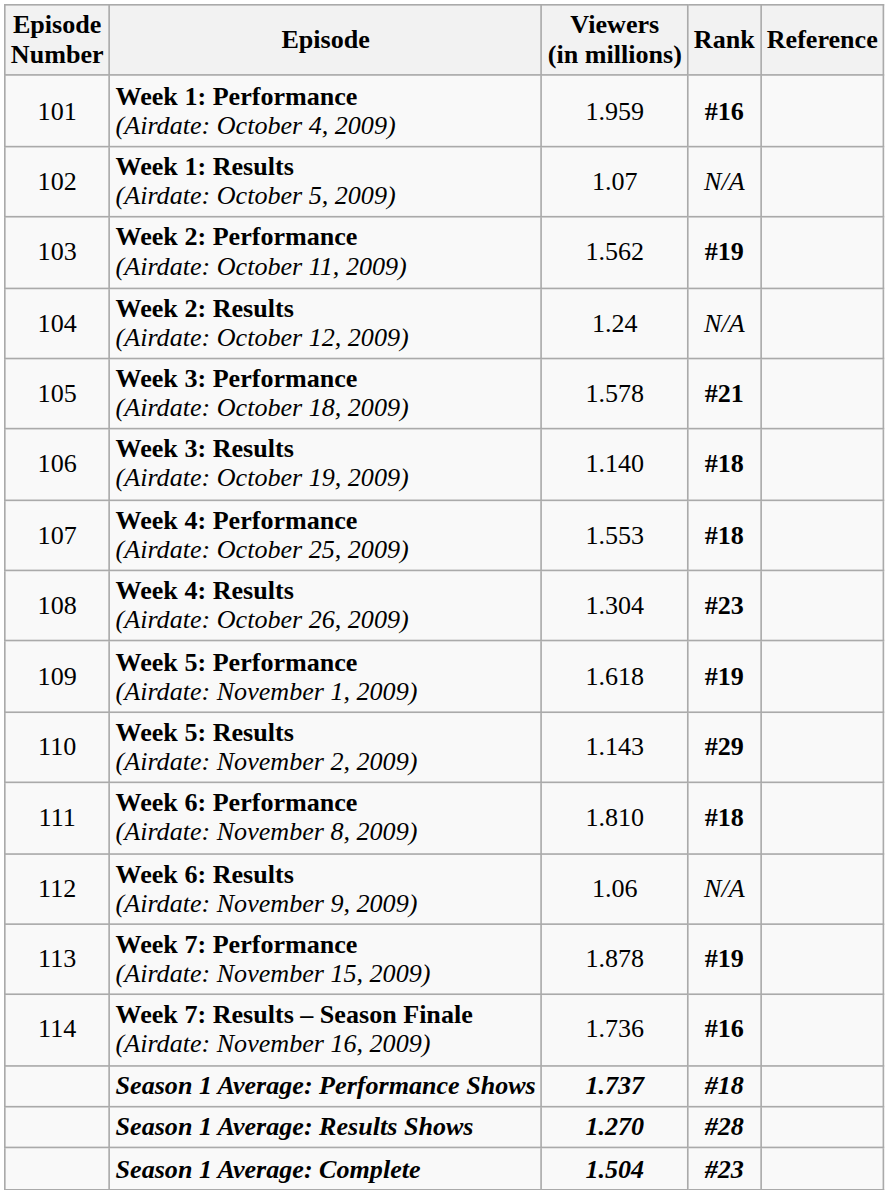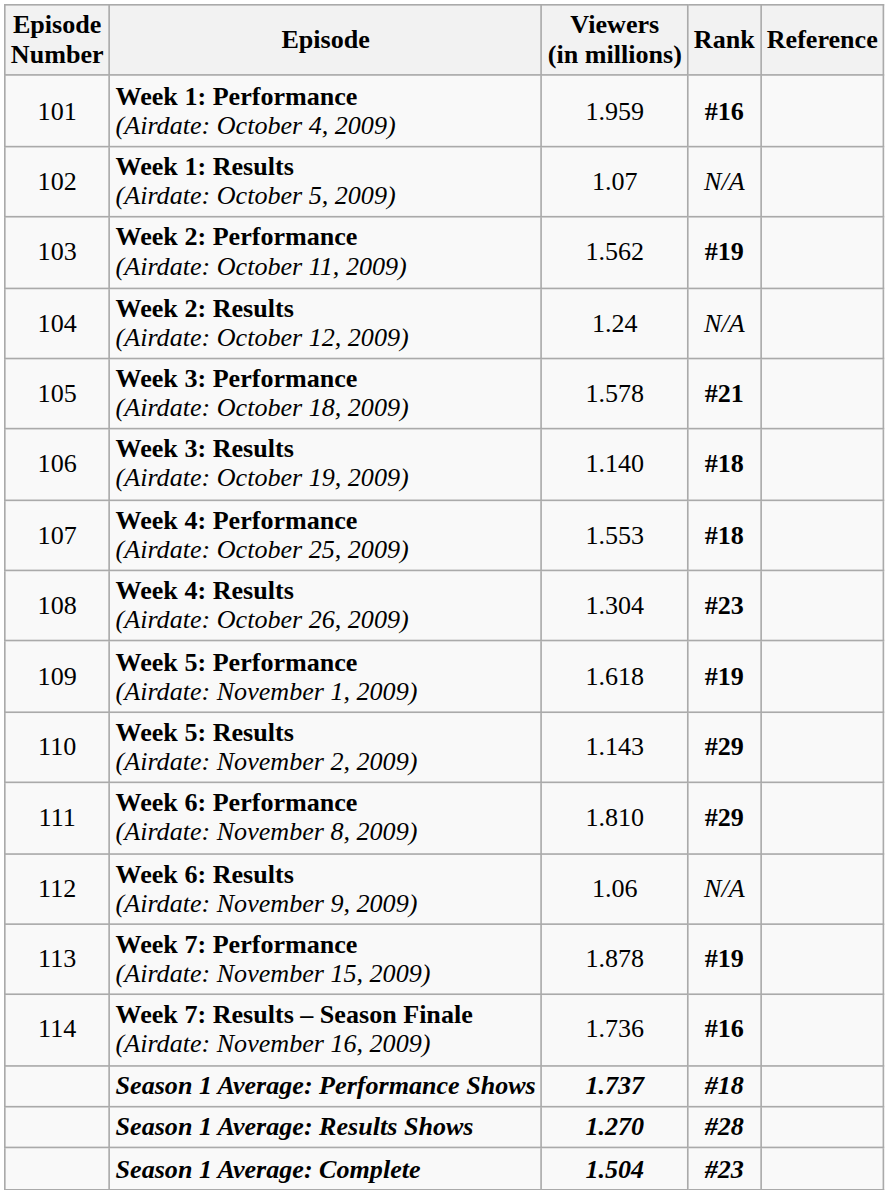 <table class="wikitable sortable">
 <tr>
 <th>Episode<br>Number</th>
 <th>Episode</th>
 <th>Viewers<br>(in millions)</th>
 <th>Rank</th>
 <th>Reference</th>
 </tr>
 <tr>
 <td style="text-align:center">101</td>
 <td><strong>Week 1: Performance</strong> <br> <em>(Airdate: October 4, 2009)</em></td>
 <td style="text-align:center">1.959</td>
 <td style="text-align:center"><strong>#16</strong></td>
 <td></td>
 </tr>
 <tr>
 <td style="text-align:center">102</td>
 <td><strong>Week 1: Results</strong> <br> <em>(Airdate: October 5, 2009)</em></td>
 <td style="text-align:center">1.07</td>
 <td style="text-align:center"><em>N/A</em></td>
 <td></td>
 </tr>
 <tr>
 <td style="text-align:center">103</td>
 <td><strong>Week 2: Performance</strong> <br> <em>(Airdate: October 11, 2009)</em></td>
 <td style="text-align:center">1.562</td>
 <td style="text-align:center"><strong>#19</strong></td>
 <td></td>
 </tr>
 <tr>
 <td style="text-align:center">104</td>
 <td><strong>Week 2: Results</strong> <br> <em>(Airdate: October 12, 2009)</em></td>
 <td style="text-align:center">1.24</td>
 <td style="text-align:center"><em>N/A</em></td>
 <td></td>
 </tr>
 <tr>
 <td style="text-align:center">105</td>
 <td><strong>Week 3: Performance</strong> <br> <em>(Airdate: October 18, 2009)</em></td>
 <td style="text-align:center">1.578</td>
 <td style="text-align:center"><strong>#21</strong></td>
 <td></td>
 </tr>
 <tr>
 <td style="text-align:center">106</td>
 <td><strong>Week 3: Results</strong> <br> <em>(Airdate: October 19, 2009)</em></td>
 <td style="text-align:center">1.140</td>
 <td style="text-align:center"><strong>#18</strong></td>
 <td></td>
 </tr>
 <tr>
 <td style="text-align:center">107</td>
 <td><strong>Week 4: Performance</strong> <br> <em>(Airdate: October 25, 2009)</em></td>
 <td style="text-align:center">1.553</td>
 <td style="text-align:center"><strong>#18</strong></td>
 <td></td>
 </tr>
 <tr>
 <td style="text-align:center">108</td>
 <td><strong>Week 4: Results</strong> <br> <em>(Airdate: October 26, 2009)</em></td>
 <td style="text-align:center">1.304</td>
 <td style="text-align:center"><strong>#23</strong></td>
 <td></td>
 </tr>
 <tr>
 <td style="text-align:center">109</td>
 <td><strong>Week 5: Performance</strong> <br> <em>(Airdate: November 1, 2009)</em></td>
 <td style="text-align:center">1.618</td>
 <td style="text-align:center"><strong>#19</strong></td>
 <td></td>
 </tr>
 <tr>
 <td style="text-align:center">110</td>
 <td><strong>Week 5: Results</strong> <br> <em>(Airdate: November 2, 2009)</em></td>
 <td style="text-align:center">1.143</td>
 <td style="text-align:center"><strong>#29</strong></td>
 <td></td>
 </tr>
 <tr>
 <td style="text-align:center">111</td>
 <td><strong>Week 6: Performance</strong> <br> <em>(Airdate: November 8, 2009)</em></td>
 <td style="text-align:center">1.810</td>
-<td style="text-align:center"><strong>#18</strong></td>
+<td style="text-align:center"><strong>#29</strong></td>
 <td></td>
 </tr>
 <tr>
 <td style="text-align:center">112</td>
 <td><strong>Week 6: Results</strong> <br> <em>(Airdate: November 9, 2009)</em></td>
 <td style="text-align:center">1.06</td>
 <td style="text-align:center"><em>N/A</em></td>
 <td></td>
 </tr>
 <tr>
 <td style="text-align:center">113</td>
 <td><strong>Week 7: Performance</strong> <br> <em>(Airdate: November 15, 2009)</em></td>
 <td style="text-align:center">1.878</td>
 <td style="text-align:center"><strong>#19</strong></td>
 <td></td>
 </tr>
 <tr>
 <td style="text-align:center">114</td>
 <td><strong>Week 7: Results – Season Finale</strong> <br> <em>(Airdate: November 16, 2009)</em></td>
 <td style="text-align:center">1.736</td>
 <td style="text-align:center"><strong>#16</strong></td>
 <td></td>
 </tr>
 <tr>
 <td style="text-align:center"></td>
 <td><strong><em>Season 1 Average: Performance Shows</em></strong></td>
 <td style="text-align:center"><strong><em>1.737</em></strong></td>
 <td style="text-align:center"><strong><em>#18</em></strong></td>
 <td></td>
 </tr>
 <tr>
 <td style="text-align:center"></td>
 <td><strong><em>Season 1 Average: Results Shows</em></strong></td>
 <td style="text-align:center"><strong><em>1.270</em></strong></td>
 <td style="text-align:center"><strong><em>#28</em></strong></td>
 <td></td>
 </tr>
 <tr>
 <td style="text-align:center"></td>
 <td><strong><em>Season 1 Average: Complete</em></strong></td>
 <td style="text-align:center"><strong><em>1.504</em></strong></td>
 <td style="text-align:center"><strong><em>#23</em></strong></td>
 <td></td>
 </tr>
 </table>
